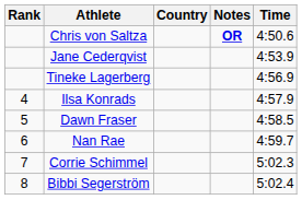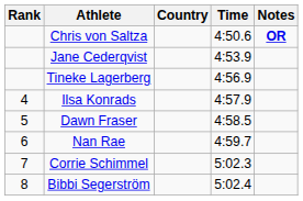 <table class="wikitable sortable" style="text-align:center">
 <tr>
 <th>Rank</th>
 <th>Athlete</th>
 <th>Country</th>
+<th>Time</th>
 <th>Notes</th>
-<th>Time</th>
 </tr>
 <tr>
 <td></td>
 <td><a href='#'>Chris von Saltza</a></td>
 <td align=left></td>
+<td>4:50.6</td>
 <td><strong><a href='#'>OR</a></strong></td>
-<td>4:50.6</td>
 </tr>
 <tr>
 <td></td>
 <td><a href='#'>Jane Cederqvist</a></td>
 <td align=left></td>
+<td>4:53.9</td>
 <td><strong> </strong></td>
-<td>4:53.9</td>
 </tr>
 <tr>
 <td></td>
 <td><a href='#'>Tineke Lagerberg</a></td>
 <td align=left></td>
+<td>4:56.9</td>
 <td><strong> </strong></td>
-<td>4:56.9</td>
 </tr>
 <tr>
 <td>4</td>
 <td><a href='#'>Ilsa Konrads</a></td>
 <td align=left></td>
+<td>4:57.9</td>
 <td><strong> </strong></td>
-<td>4:57.9</td>
 </tr>
 <tr>
 <td>5</td>
 <td><a href='#'>Dawn Fraser</a></td>
 <td align=left></td>
+<td>4:58.5</td>
 <td><strong> </strong></td>
-<td>4:58.5</td>
 </tr>
 <tr>
 <td>6</td>
 <td><a href='#'>Nan Rae</a></td>
 <td align=left></td>
+<td>4:59.7</td>
 <td><strong> </strong></td>
-<td>4:59.7</td>
 </tr>
 <tr>
 <td>7</td>
 <td><a href='#'>Corrie Schimmel</a></td>
 <td align=left></td>
+<td>5:02.3</td>
 <td><strong> </strong></td>
-<td>5:02.3</td>
 </tr>
 <tr>
 <td>8</td>
 <td><a href='#'>Bibbi Segerström</a></td>
 <td align=left></td>
+<td>5:02.4</td>
 <td><strong> </strong></td>
-<td>5:02.4</td>
 </tr>
 </table>
